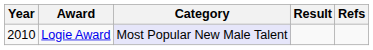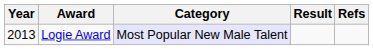 <table class="wikitable">
 <tr>
 <th>Year</th>
 <th>Award</th>
 <th>Category</th>
 <th>Result</th>
 <th>Refs</th>
 </tr>
 <tr>
-<td>2010</td>
+<td>2013</td>
 <td><a href='#'>Logie Award</a></td>
 <td style="background: lavender;">Most Popular New Male Talent</td>
 <td></td>
 <td style="text-align:center;"></td>
 </tr>
 </table>
